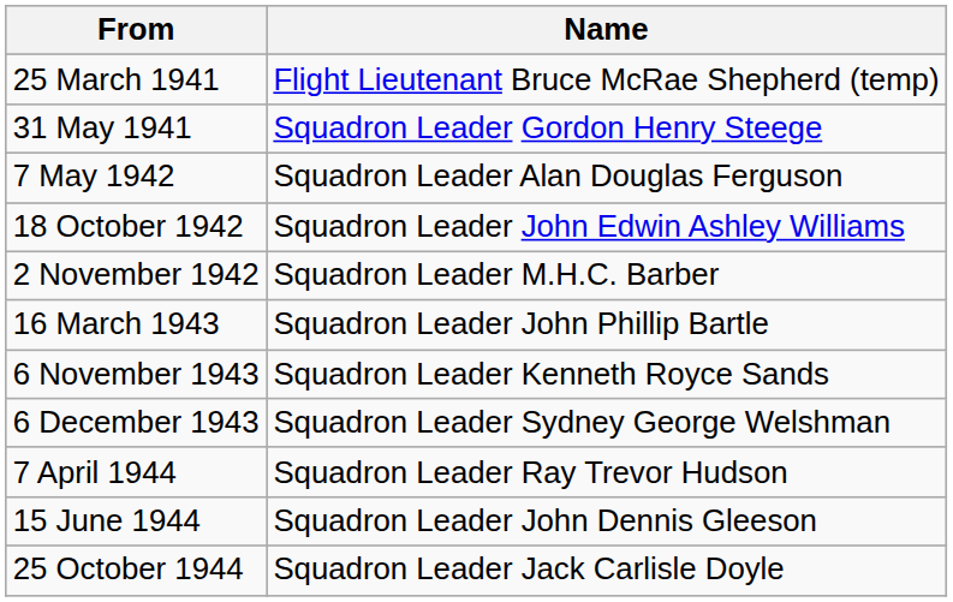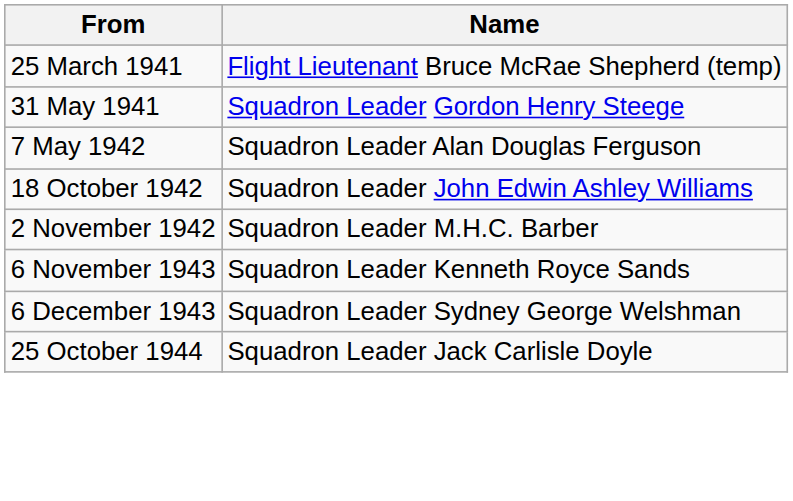 <table class="wikitable">
 <tr>
 <th>From</th>
 <th>Name</th>
 </tr>
 <tr>
 <td>25 March 1941</td>
 <td><a href='#'>Flight Lieutenant</a> Bruce McRae Shepherd (temp)</td>
 </tr>
 <tr>
 <td>31 May 1941</td>
 <td><a href='#'>Squadron Leader</a> <a href='#'>Gordon Henry Steege</a></td>
 </tr>
 <tr>
 <td>7 May 1942</td>
 <td>Squadron Leader Alan Douglas Ferguson</td>
 </tr>
 <tr>
 <td>18 October 1942</td>
 <td>Squadron Leader <a href='#'>John Edwin Ashley Williams</a></td>
 </tr>
 <tr>
 <td>2 November 1942</td>
 <td>Squadron Leader M.H.C. Barber</td>
 </tr>
 <tr>
-<td>16 March 1943</td>
-<td>Squadron Leader John Phillip Bartle</td>
-</tr>
-<tr>
 <td>6 November 1943</td>
 <td>Squadron Leader Kenneth Royce Sands</td>
 </tr>
 <tr>
 <td>6 December 1943</td>
 <td>Squadron Leader Sydney George Welshman</td>
 </tr>
 <tr>
-<td>7 April 1944</td>
-<td>Squadron Leader Ray Trevor Hudson</td>
-</tr>
-<tr>
-<td>15 June 1944</td>
-<td>Squadron Leader John Dennis Gleeson</td>
-</tr>
-<tr>
 <td>25 October 1944</td>
 <td>Squadron Leader Jack Carlisle Doyle</td>
 </tr>
 </table>
